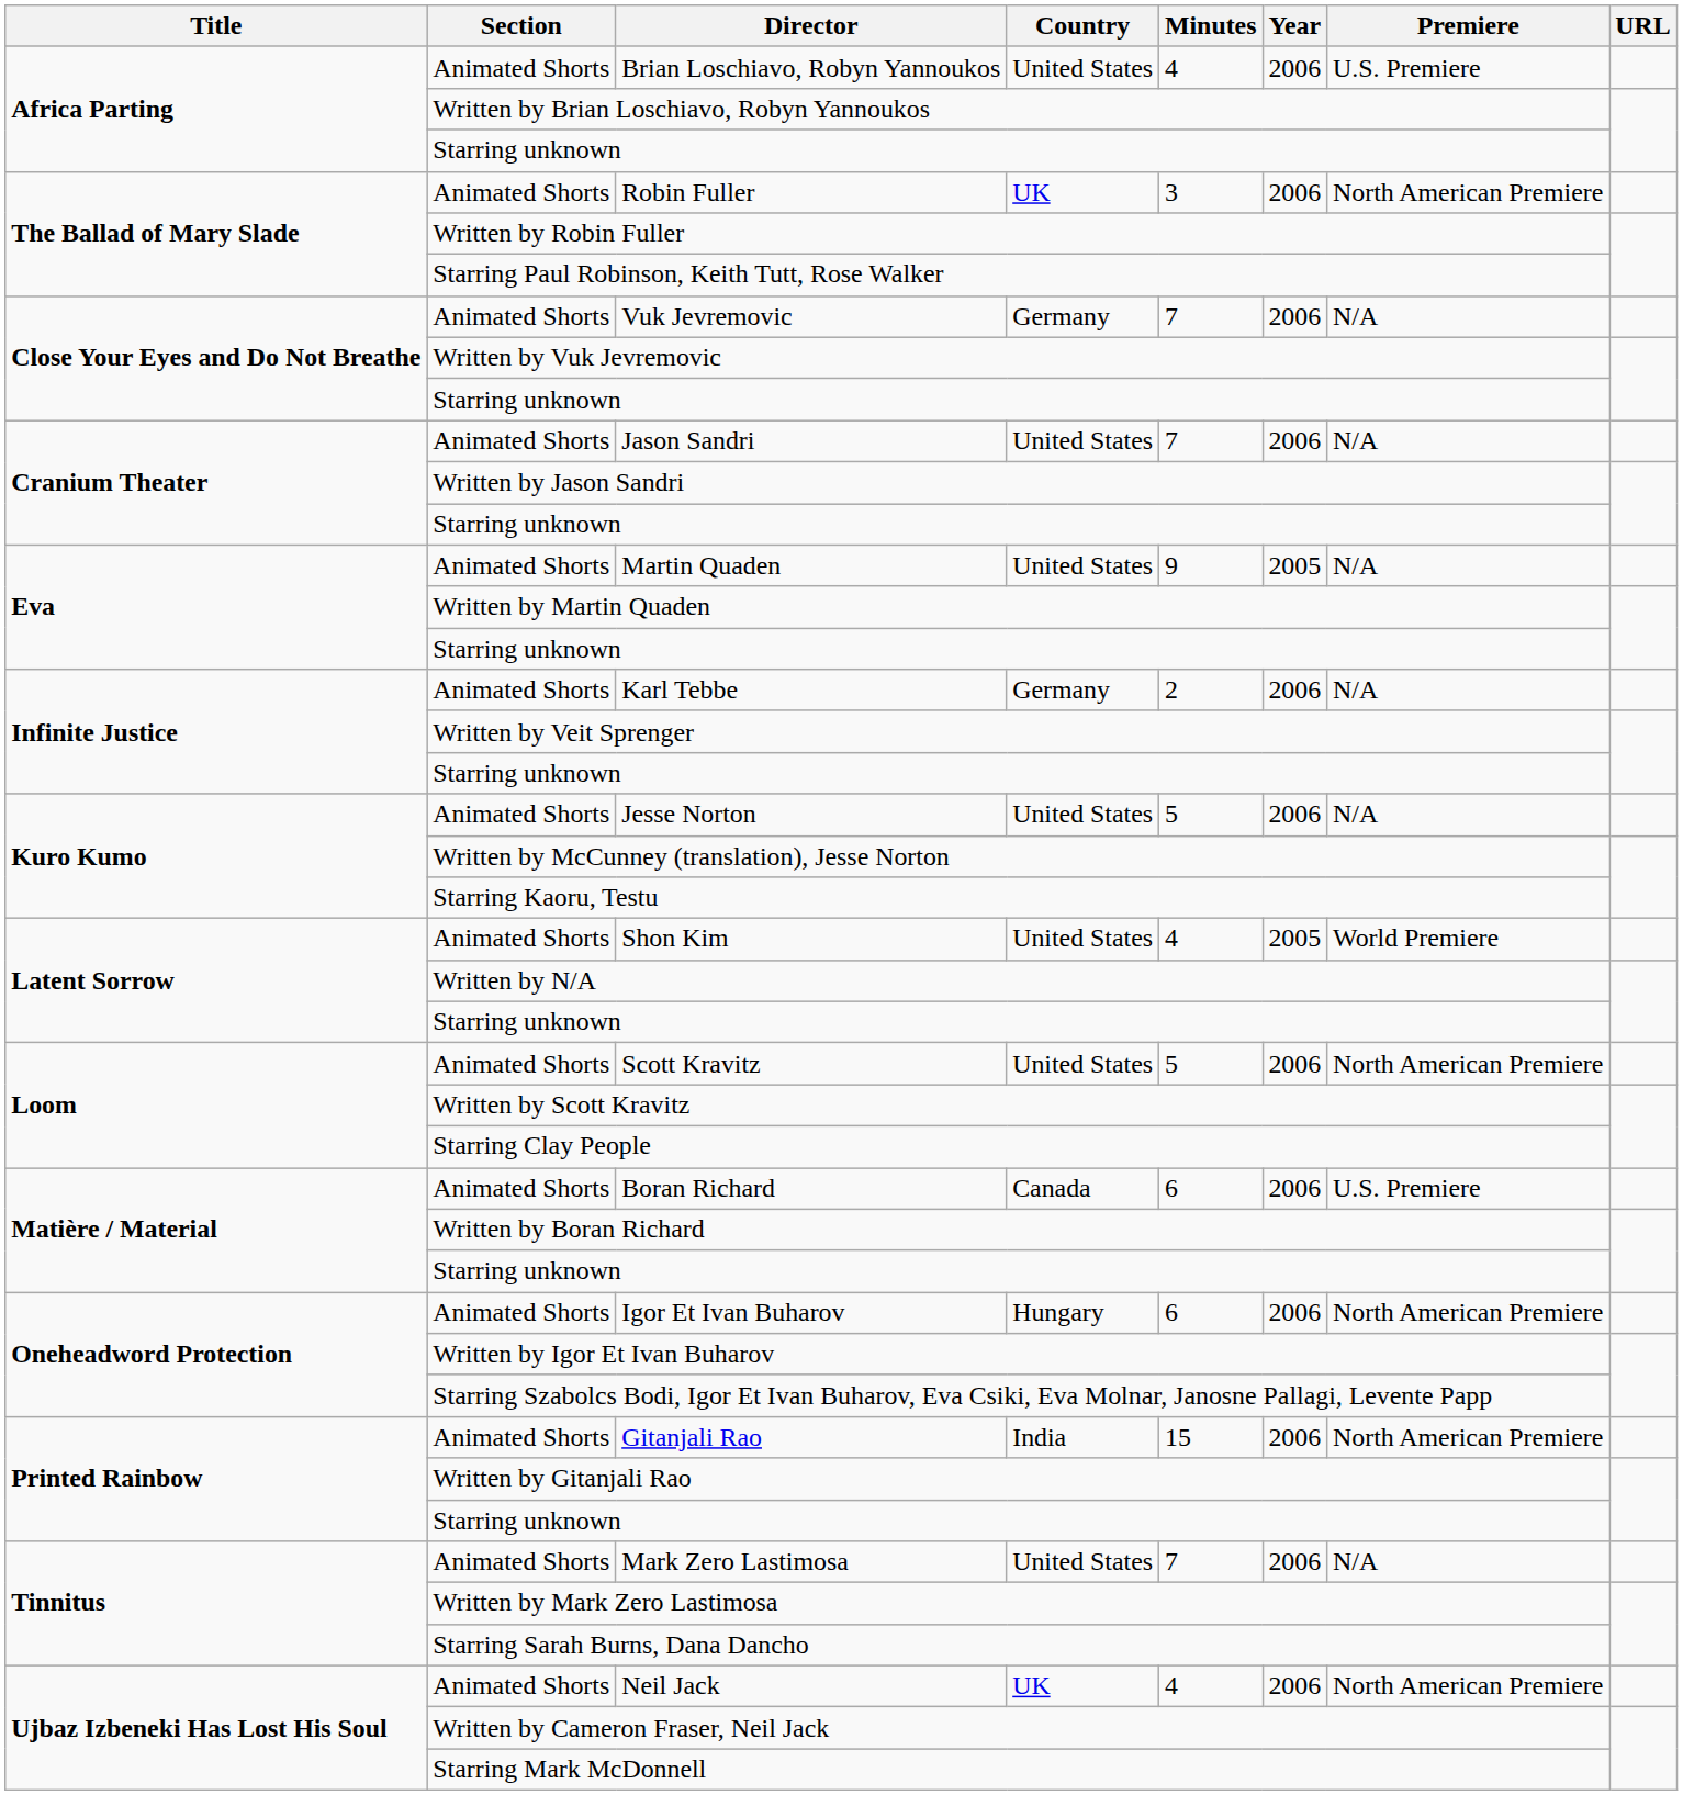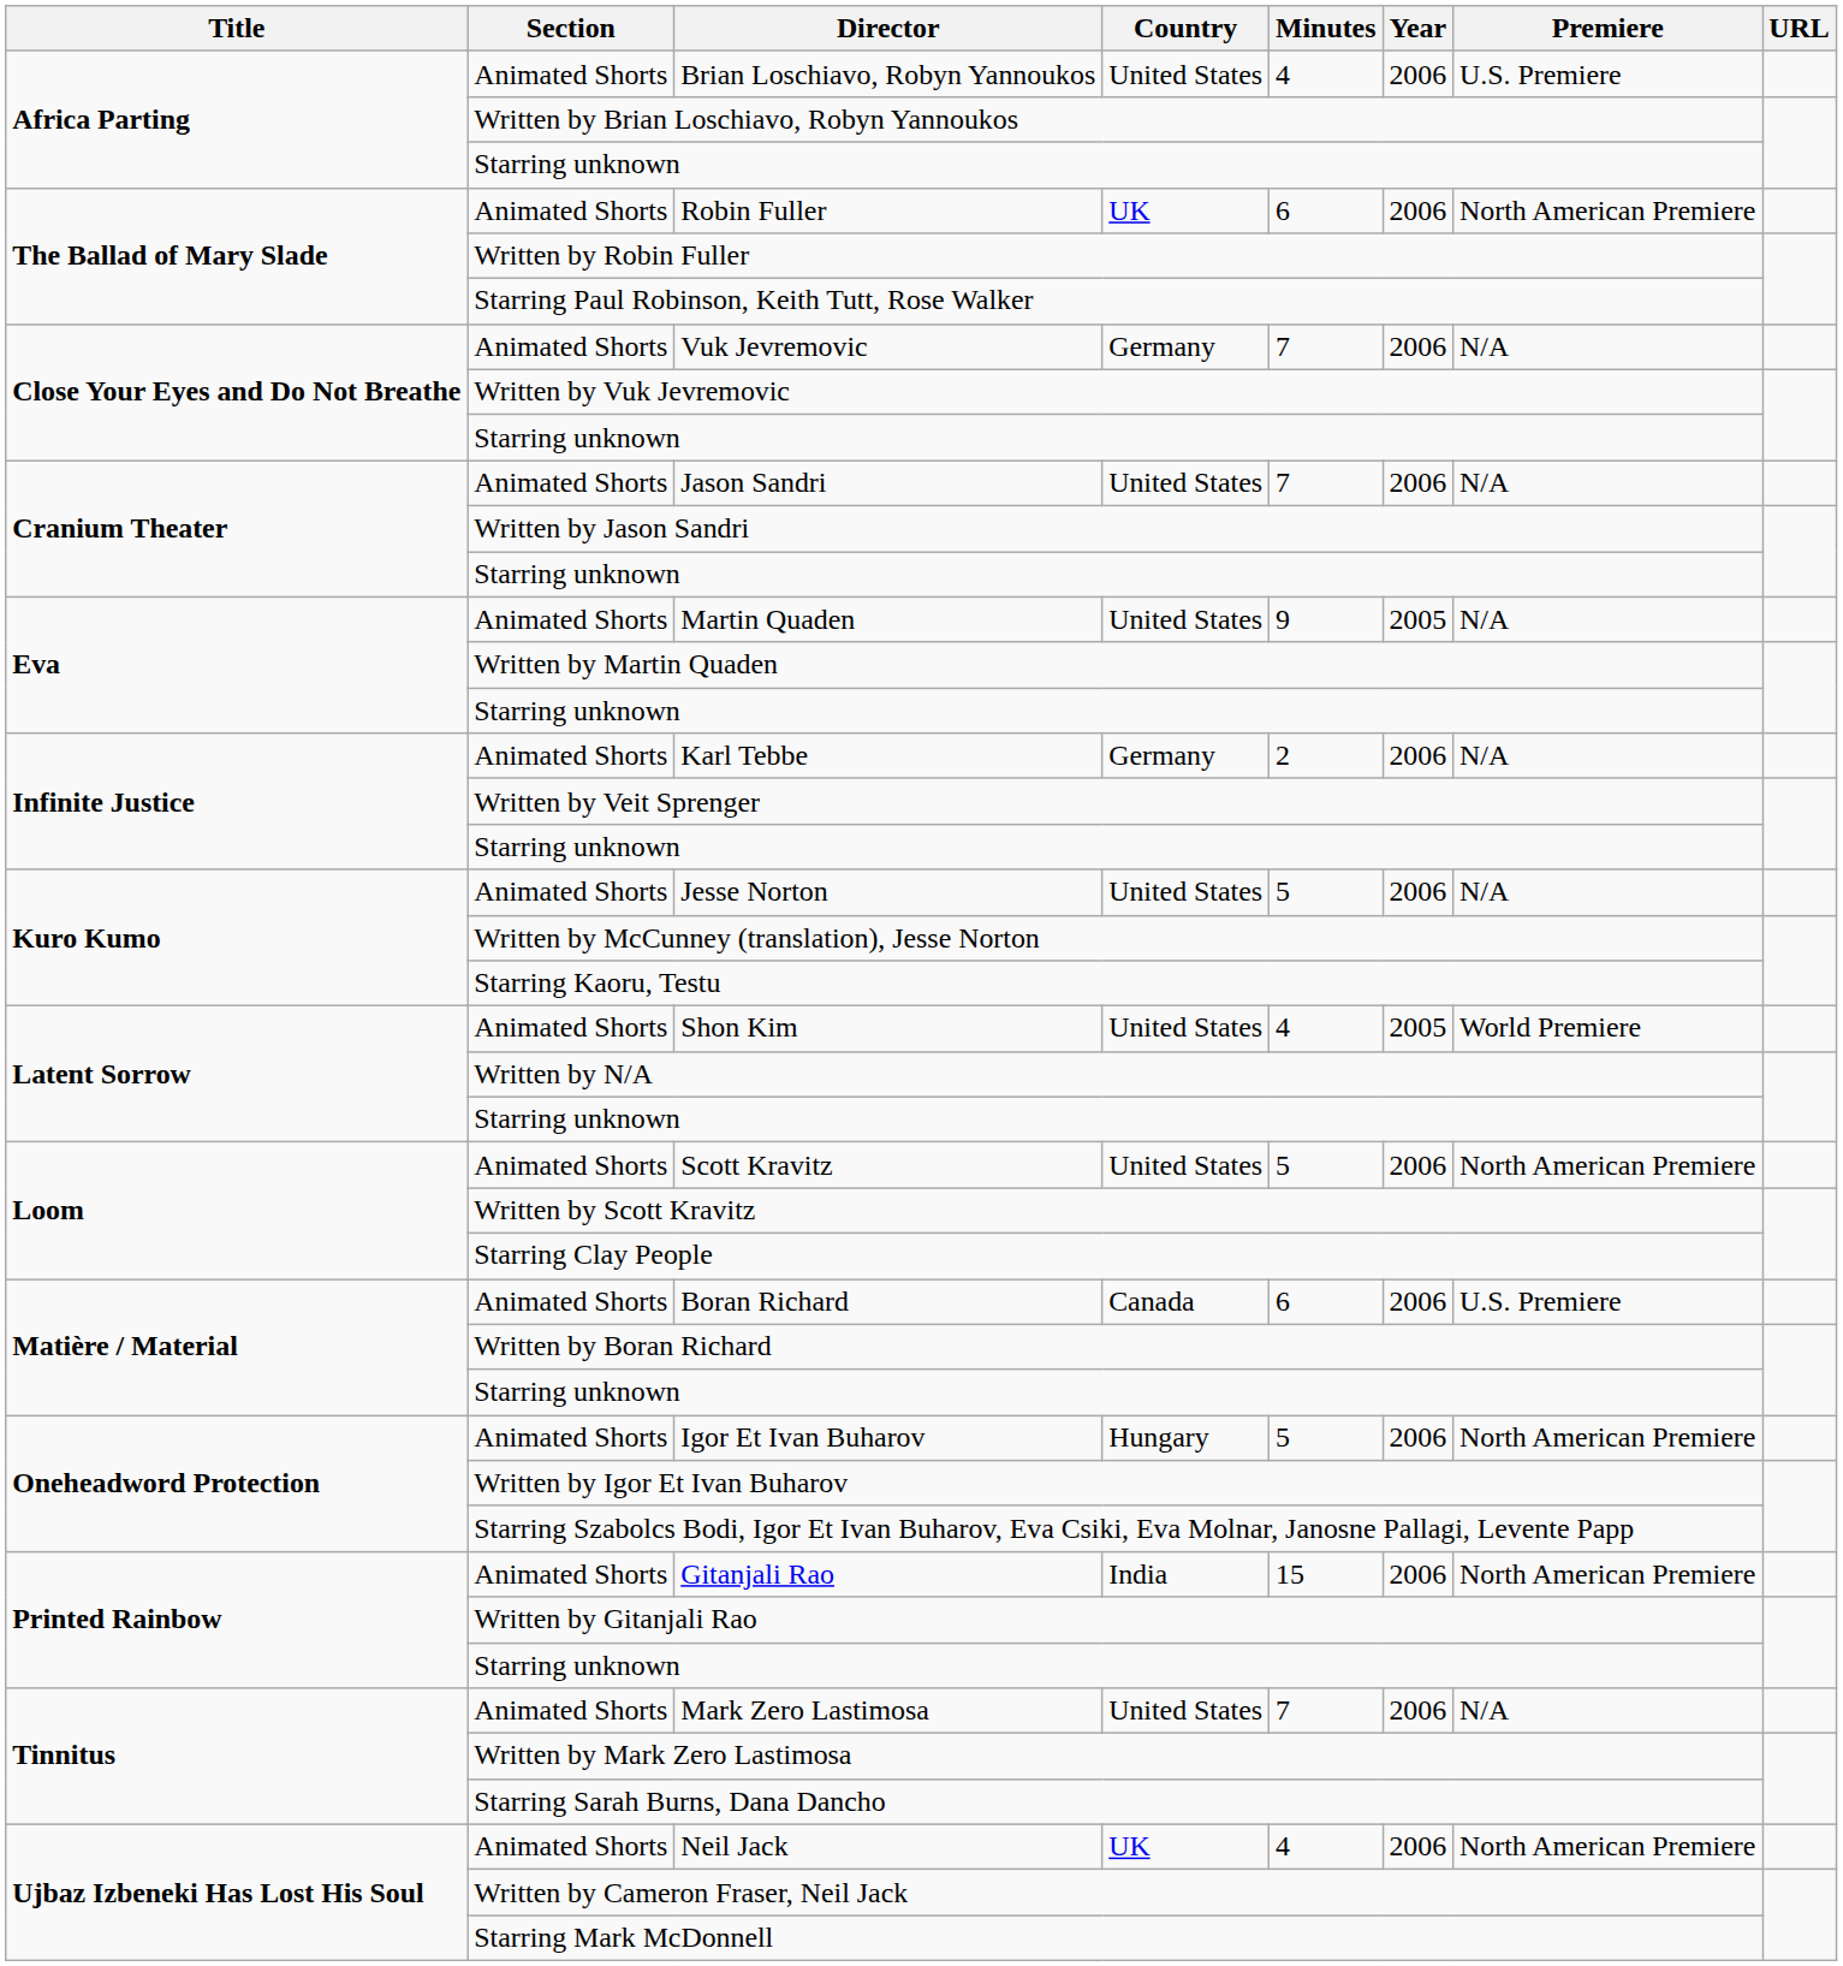 <table class="wikitable" style="text-align:left" div style="font-size:85%">
 <tr bgcolor="#ffffff">
 <th>Title</th>
 <th>Section</th>
 <th>Director</th>
 <th>Country</th>
 <th>Minutes</th>
 <th>Year</th>
 <th>Premiere</th>
 <th>URL</th>
 </tr>
 <tr>
 <td rowspan="3"><strong>Africa Parting</strong></td>
 <td>Animated Shorts</td>
 <td>Brian Loschiavo, Robyn Yannoukos</td>
 <td>United States</td>
 <td>4</td>
 <td>2006</td>
 <td>U.S. Premiere</td>
 <td></td>
 </tr>
 <tr>
 <td colspan="6">Written by Brian Loschiavo, Robyn Yannoukos</td>
 </tr>
 <tr>
 <td colspan="6">Starring unknown</td>
 </tr>
 <tr>
 <td rowspan="3"><strong>The Ballad of Mary Slade</strong></td>
 <td>Animated Shorts</td>
 <td>Robin Fuller</td>
 <td><a href='#'>UK</a></td>
-<td>3</td>
+<td>6</td>
 <td>2006</td>
 <td>North American Premiere</td>
 <td></td>
 </tr>
 <tr>
 <td colspan="6">Written by Robin Fuller</td>
 </tr>
 <tr>
 <td colspan="6">Starring Paul Robinson, Keith Tutt, Rose Walker</td>
 </tr>
 <tr>
 <td rowspan="3"><strong>Close Your Eyes and Do Not Breathe</strong></td>
 <td>Animated Shorts</td>
 <td>Vuk Jevremovic</td>
 <td>Germany</td>
 <td>7</td>
 <td>2006</td>
 <td>N/A</td>
 <td></td>
 </tr>
 <tr>
 <td colspan="6">Written by Vuk Jevremovic</td>
 </tr>
 <tr>
 <td colspan="6">Starring unknown</td>
 </tr>
 <tr>
 <td rowspan="3"><strong>Cranium Theater</strong></td>
 <td>Animated Shorts</td>
 <td>Jason Sandri</td>
 <td>United States</td>
 <td>7</td>
 <td>2006</td>
 <td>N/A</td>
 <td></td>
 </tr>
 <tr>
 <td colspan="6">Written by Jason Sandri</td>
 </tr>
 <tr>
 <td colspan="6">Starring unknown</td>
 </tr>
 <tr>
 <td rowspan="3"><strong>Eva</strong></td>
 <td>Animated Shorts</td>
 <td>Martin Quaden</td>
 <td>United States</td>
 <td>9</td>
 <td>2005</td>
 <td>N/A</td>
 <td></td>
 </tr>
 <tr>
 <td colspan="6">Written by Martin Quaden</td>
 </tr>
 <tr>
 <td colspan="6">Starring unknown</td>
 </tr>
 <tr>
 <td rowspan="3"><strong>Infinite Justice</strong></td>
 <td>Animated Shorts</td>
 <td>Karl Tebbe</td>
 <td>Germany</td>
 <td>2</td>
 <td>2006</td>
 <td>N/A</td>
 <td></td>
 </tr>
 <tr>
 <td colspan="6">Written by Veit Sprenger</td>
 </tr>
 <tr>
 <td colspan="6">Starring unknown</td>
 </tr>
 <tr>
 <td rowspan="3"><strong>Kuro Kumo</strong></td>
 <td>Animated Shorts</td>
 <td>Jesse Norton</td>
 <td>United States</td>
 <td>5</td>
 <td>2006</td>
 <td>N/A</td>
 <td></td>
 </tr>
 <tr>
 <td colspan="6">Written by McCunney (translation), Jesse Norton</td>
 </tr>
 <tr>
 <td colspan="6">Starring Kaoru, Testu</td>
 </tr>
 <tr>
 <td rowspan="3"><strong>Latent Sorrow</strong></td>
 <td>Animated Shorts</td>
 <td>Shon Kim</td>
 <td>United States</td>
 <td>4</td>
 <td>2005</td>
 <td>World Premiere</td>
 <td></td>
 </tr>
 <tr>
 <td colspan="6">Written by N/A</td>
 </tr>
 <tr>
 <td colspan="6">Starring unknown</td>
 </tr>
 <tr>
 <td rowspan="3"><strong>Loom</strong></td>
 <td>Animated Shorts</td>
 <td>Scott Kravitz</td>
 <td>United States</td>
 <td>5</td>
 <td>2006</td>
 <td>North American Premiere</td>
 <td></td>
 </tr>
 <tr>
 <td colspan="6">Written by Scott Kravitz</td>
 </tr>
 <tr>
 <td colspan="6">Starring Clay People</td>
 </tr>
 <tr>
 <td rowspan="3"><strong>Matière / Material</strong></td>
 <td>Animated Shorts</td>
 <td>Boran Richard</td>
 <td>Canada</td>
 <td>6</td>
 <td>2006</td>
 <td>U.S. Premiere</td>
 <td></td>
 </tr>
 <tr>
 <td colspan="6">Written by Boran Richard</td>
 </tr>
 <tr>
 <td colspan="6">Starring unknown</td>
 </tr>
 <tr>
 <td rowspan="3"><strong>Oneheadword Protection</strong></td>
 <td>Animated Shorts</td>
 <td>Igor Et Ivan Buharov</td>
 <td>Hungary</td>
-<td>6</td>
+<td>5</td>
 <td>2006</td>
 <td>North American Premiere</td>
 <td></td>
 </tr>
 <tr>
 <td colspan="6">Written by Igor Et Ivan Buharov</td>
 </tr>
 <tr>
 <td colspan="6">Starring Szabolcs Bodi, Igor Et Ivan Buharov, Eva Csiki, Eva Molnar, Janosne Pallagi, Levente Papp</td>
 </tr>
 <tr>
 <td rowspan="3"><strong>Printed Rainbow</strong></td>
 <td>Animated Shorts</td>
 <td><a href='#'>Gitanjali Rao</a></td>
 <td>India</td>
 <td>15</td>
 <td>2006</td>
 <td>North American Premiere</td>
 <td></td>
 </tr>
 <tr>
 <td colspan="6">Written by Gitanjali Rao</td>
 </tr>
 <tr>
 <td colspan="6">Starring unknown</td>
 </tr>
 <tr>
 <td rowspan="3"><strong>Tinnitus</strong></td>
 <td>Animated Shorts</td>
 <td>Mark Zero Lastimosa</td>
 <td>United States</td>
 <td>7</td>
 <td>2006</td>
 <td>N/A</td>
 <td></td>
 </tr>
 <tr>
 <td colspan="6">Written by Mark Zero Lastimosa</td>
 </tr>
 <tr>
 <td colspan="6">Starring Sarah Burns, Dana Dancho</td>
 </tr>
 <tr>
 <td rowspan="3"><strong>Ujbaz Izbeneki Has Lost His Soul</strong></td>
 <td>Animated Shorts</td>
 <td>Neil Jack</td>
 <td><a href='#'>UK</a></td>
 <td>4</td>
 <td>2006</td>
 <td>North American Premiere</td>
 <td></td>
 </tr>
 <tr>
 <td colspan="6">Written by Cameron Fraser, Neil Jack</td>
 </tr>
 <tr>
 <td colspan="6">Starring Mark McDonnell</td>
 </tr>
 </table>
